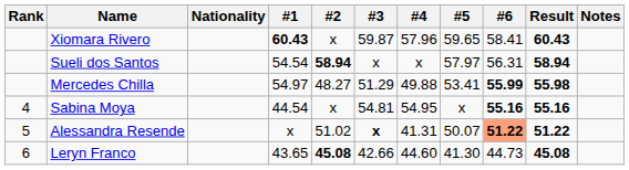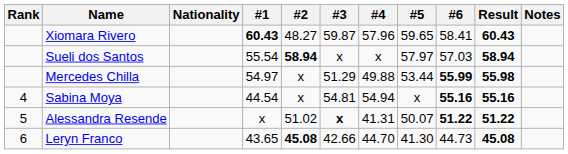 <table class="wikitable sortable" style="text-align:center;font-size:95%">
 <tr>
 <th>Rank</th>
 <th>Name</th>
 <th>Nationality</th>
 <th>#1</th>
 <th>#2</th>
 <th>#3</th>
 <th>#4</th>
 <th>#5</th>
 <th>#6</th>
 <th>Result</th>
 <th>Notes</th>
 </tr>
 <tr>
 <td></td>
 <td align=left><a href='#'>Xiomara Rivero</a></td>
 <td align=left></td>
 <td><strong>60.43</strong></td>
-<td>x</td>
+<td>48.27</td>
 <td>59.87</td>
 <td>57.96</td>
 <td>59.65</td>
 <td>58.41</td>
 <td><strong>60.43</strong></td>
 <td></td>
 </tr>
 <tr>
 <td></td>
 <td align=left><a href='#'>Sueli dos Santos</a></td>
 <td align=left></td>
-<td>54.54</td>
+<td>55.54</td>
 <td><strong>58.94</strong></td>
 <td>x</td>
 <td>x</td>
 <td>57.97</td>
-<td>56.31</td>
+<td>57.03</td>
 <td><strong>58.94</strong></td>
 <td></td>
 </tr>
 <tr>
 <td></td>
 <td align=left><a href='#'>Mercedes Chilla</a></td>
 <td align=left></td>
 <td>54.97</td>
-<td>48.27</td>
+<td>x</td>
 <td>51.29</td>
 <td>49.88</td>
-<td>53.41</td>
+<td>53.44</td>
 <td><strong>55.99</strong></td>
 <td><strong>55.98</strong></td>
 <td></td>
 </tr>
 <tr>
 <td>4</td>
 <td align=left><a href='#'>Sabina Moya</a></td>
 <td align=left></td>
 <td>44.54</td>
 <td>x</td>
 <td>54.81</td>
-<td>54.95</td>
+<td>54.94</td>
 <td>x</td>
 <td><strong>55.16</strong></td>
 <td><strong>55.16</strong></td>
 <td></td>
 </tr>
 <tr>
 <td>5</td>
 <td align=left><a href='#'>Alessandra Resende</a></td>
 <td align=left></td>
 <td>x</td>
 <td>51.02</td>
 <td><strong>x</strong></td>
 <td>41.31</td>
 <td>50.07</td>
-<td style="background: lightsalmon;"><strong>51.22</strong></td>
+<td><strong>51.22</strong></td>
 <td><strong>51.22</strong></td>
 <td></td>
 </tr>
 <tr>
 <td>6</td>
 <td align=left><a href='#'>Leryn Franco</a></td>
 <td align=left></td>
 <td>43.65</td>
 <td><strong>45.08</strong></td>
 <td>42.66</td>
-<td>44.60</td>
+<td>44.70</td>
 <td>41.30</td>
 <td>44.73</td>
 <td><strong>45.08</strong></td>
 <td></td>
 </tr>
 </table>
